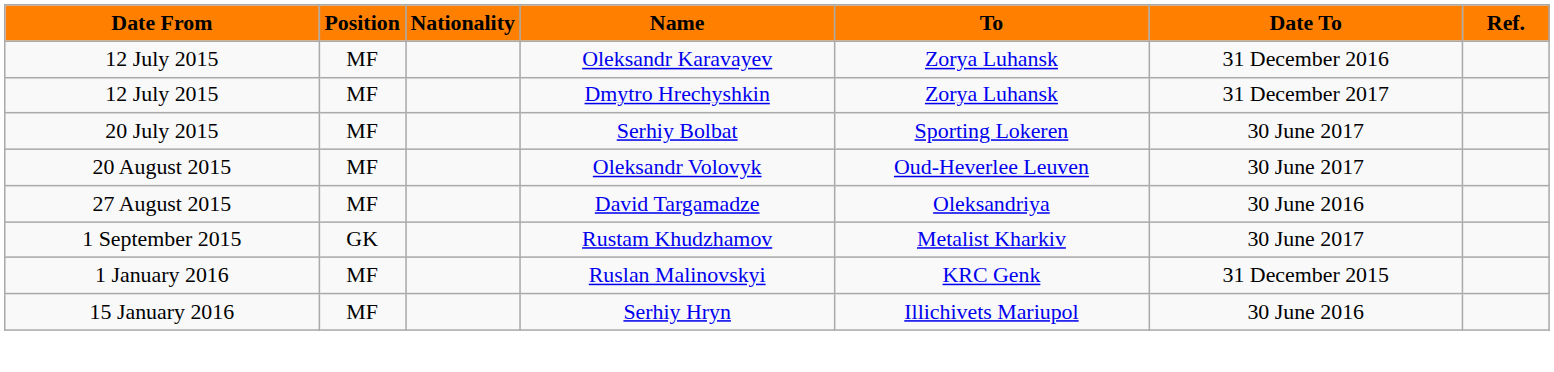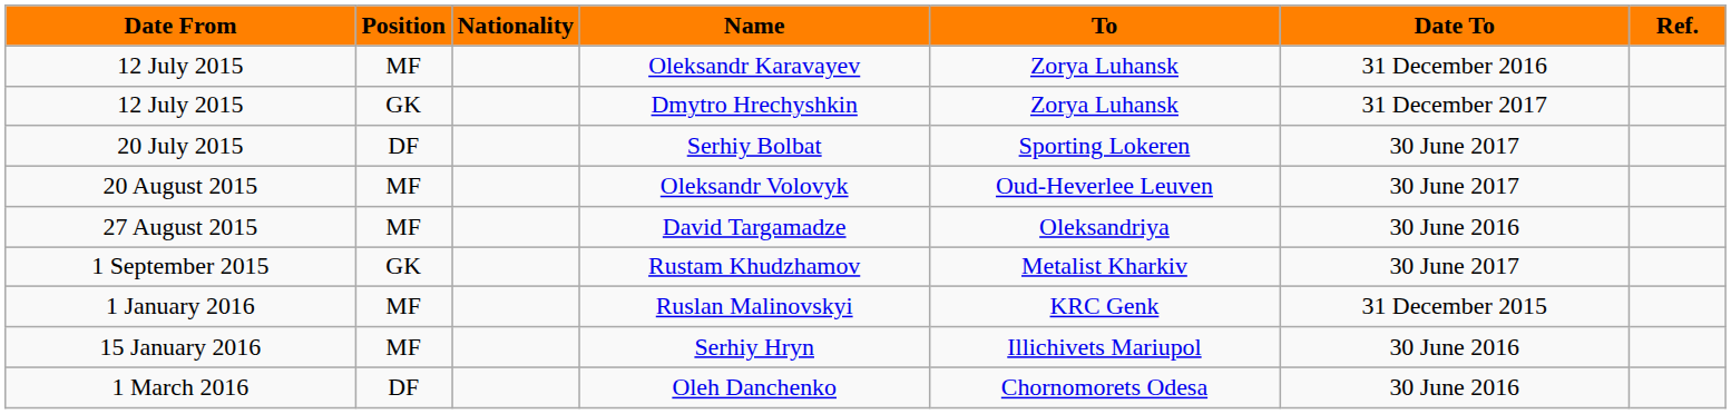 <table class="wikitable" style="text-align:center; font-size:90%; ">
 <tr>
 <th style="background:#FF8000; color:black; width:200px;">Date From</th>
 <th style="background:#FF8000; color:black; width:50px;">Position</th>
 <th style="background:#FF8000; color:black; width:50px;">Nationality</th>
 <th style="background:#FF8000; color:black; width:200px;">Name</th>
 <th style="background:#FF8000; color:black; width:200px;">To</th>
 <th style="background:#FF8000; color:black; width:200px;">Date To</th>
 <th style="background:#FF8000; color:black; width:50px;">Ref.</th>
 </tr>
 <tr>
 <td>12 July 2015</td>
 <td>MF</td>
 <td></td>
 <td><a href='#'>Oleksandr Karavayev</a></td>
 <td><a href='#'>Zorya Luhansk</a></td>
 <td>31 December 2016</td>
 <td></td>
 </tr>
 <tr>
 <td>12 July 2015</td>
-<td>MF</td>
+<td>GK</td>
 <td></td>
 <td><a href='#'>Dmytro Hrechyshkin</a></td>
 <td><a href='#'>Zorya Luhansk</a></td>
 <td>31 December 2017</td>
 <td></td>
 </tr>
 <tr>
 <td>20 July 2015</td>
-<td>MF</td>
+<td>DF</td>
 <td></td>
 <td><a href='#'>Serhiy Bolbat</a></td>
 <td><a href='#'>Sporting Lokeren</a></td>
 <td>30 June 2017</td>
 <td></td>
 </tr>
 <tr>
 <td>20 August 2015</td>
 <td>MF</td>
 <td></td>
 <td><a href='#'>Oleksandr Volovyk</a></td>
 <td><a href='#'>Oud-Heverlee Leuven</a></td>
 <td>30 June 2017</td>
 <td></td>
 </tr>
 <tr>
 <td>27 August 2015</td>
 <td>MF</td>
 <td></td>
 <td><a href='#'>David Targamadze</a></td>
 <td><a href='#'>Oleksandriya</a></td>
 <td>30 June 2016</td>
 <td></td>
 </tr>
 <tr>
 <td>1 September 2015</td>
 <td>GK</td>
 <td></td>
 <td><a href='#'>Rustam Khudzhamov</a></td>
 <td><a href='#'>Metalist Kharkiv</a></td>
 <td>30 June 2017</td>
 <td></td>
 </tr>
 <tr>
 <td>1 January 2016</td>
 <td>MF</td>
 <td></td>
 <td><a href='#'>Ruslan Malinovskyi</a></td>
 <td><a href='#'>KRC Genk</a></td>
 <td>31 December 2015</td>
 <td></td>
 </tr>
 <tr>
 <td>15 January 2016</td>
 <td>MF</td>
 <td></td>
 <td><a href='#'>Serhiy Hryn</a></td>
 <td><a href='#'>Illichivets Mariupol</a></td>
 <td>30 June 2016</td>
 <td></td>
 </tr>
+<tr>
+<td>1 March 2016</td>
+<td>DF</td>
+<td></td>
+<td><a href='#'>Oleh Danchenko</a></td>
+<td><a href='#'>Chornomorets Odesa</a></td>
+<td>30 June 2016</td>
+<td></td>
+</tr>
 </table>
